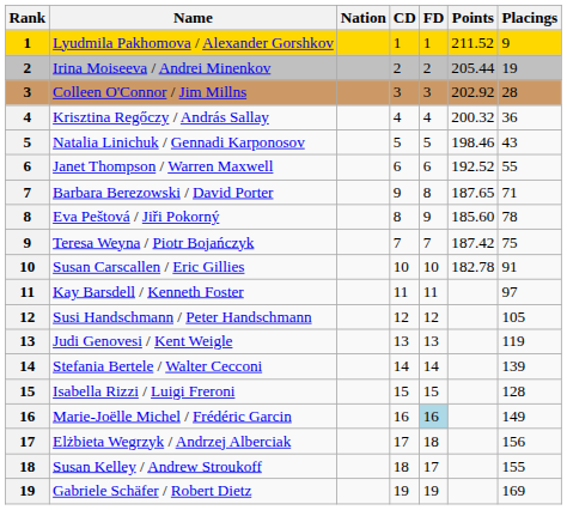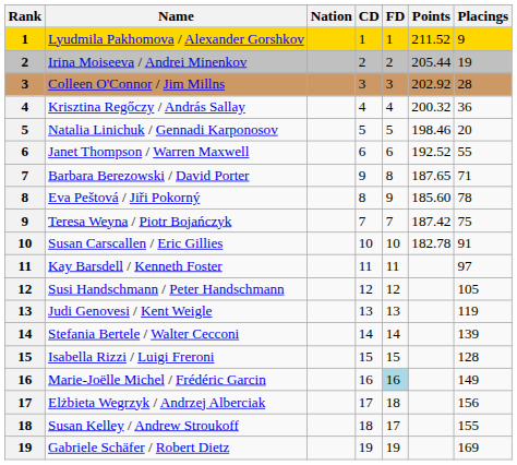 <table class="wikitable">
 <tr>
 <th>Rank</th>
 <th>Name</th>
 <th>Nation</th>
 <th>CD</th>
 <th>FD</th>
 <th>Points</th>
 <th>Placings</th>
 </tr>
 <tr bgcolor=gold>
 <td align=center><strong>1</strong></td>
 <td><a href='#'>Lyudmila Pakhomova</a> / <a href='#'>Alexander Gorshkov</a></td>
 <td></td>
 <td>1</td>
 <td>1</td>
 <td>211.52</td>
 <td>9</td>
 </tr>
 <tr bgcolor=silver>
 <td align=center><strong>2</strong></td>
 <td><a href='#'>Irina Moiseeva</a> / <a href='#'>Andrei Minenkov</a></td>
 <td></td>
 <td>2</td>
 <td>2</td>
 <td>205.44</td>
 <td>19</td>
 </tr>
 <tr bgcolor=cc9966>
 <td align=center><strong>3</strong></td>
 <td><a href='#'>Colleen O'Connor</a> / <a href='#'>Jim Millns</a></td>
 <td></td>
 <td>3</td>
 <td>3</td>
 <td>202.92</td>
 <td>28</td>
 </tr>
 <tr>
 <th>4</th>
 <td><a href='#'>Krisztina Regőczy</a> / <a href='#'>András Sallay</a></td>
 <td></td>
 <td>4</td>
 <td>4</td>
 <td>200.32</td>
 <td>36</td>
 </tr>
 <tr>
 <th>5</th>
 <td><a href='#'>Natalia Linichuk</a> / <a href='#'>Gennadi Karponosov</a></td>
 <td></td>
 <td>5</td>
 <td>5</td>
 <td>198.46</td>
-<td>43</td>
+<td>20</td>
 </tr>
 <tr>
 <th>6</th>
 <td><a href='#'>Janet Thompson</a> / <a href='#'>Warren Maxwell</a></td>
 <td></td>
 <td>6</td>
 <td>6</td>
 <td>192.52</td>
 <td>55</td>
 </tr>
 <tr>
 <th>7</th>
 <td><a href='#'>Barbara Berezowski</a> / <a href='#'>David Porter</a></td>
 <td></td>
 <td>9</td>
 <td>8</td>
 <td>187.65</td>
 <td>71</td>
 </tr>
 <tr>
 <th>8</th>
 <td><a href='#'>Eva Peštová</a> / <a href='#'>Jiři Pokorný</a></td>
 <td></td>
 <td>8</td>
 <td>9</td>
 <td>185.60</td>
 <td>78</td>
 </tr>
 <tr>
 <th>9</th>
 <td><a href='#'>Teresa Weyna</a> / <a href='#'>Piotr Bojańczyk</a></td>
 <td></td>
 <td>7</td>
 <td>7</td>
 <td>187.42</td>
 <td>75</td>
 </tr>
 <tr>
 <th>10</th>
 <td><a href='#'>Susan Carscallen</a> / <a href='#'>Eric Gillies</a></td>
 <td></td>
 <td>10</td>
 <td>10</td>
 <td>182.78</td>
 <td>91</td>
 </tr>
 <tr>
 <th>11</th>
 <td><a href='#'>Kay Barsdell</a> / <a href='#'>Kenneth Foster</a></td>
 <td></td>
 <td>11</td>
 <td>11</td>
 <td></td>
 <td>97</td>
 </tr>
 <tr>
 <th>12</th>
 <td><a href='#'>Susi Handschmann</a> / <a href='#'>Peter Handschmann</a></td>
 <td></td>
 <td>12</td>
 <td>12</td>
 <td></td>
 <td>105</td>
 </tr>
 <tr>
 <th>13</th>
 <td><a href='#'>Judi Genovesi</a> / <a href='#'>Kent Weigle</a></td>
 <td></td>
 <td>13</td>
 <td>13</td>
 <td></td>
 <td>119</td>
 </tr>
 <tr>
 <th>14</th>
 <td><a href='#'>Stefania Bertele</a> / <a href='#'>Walter Cecconi</a></td>
 <td></td>
 <td>14</td>
 <td>14</td>
 <td></td>
 <td>139</td>
 </tr>
 <tr>
 <th>15</th>
 <td><a href='#'>Isabella Rizzi</a> / <a href='#'>Luigi Freroni</a></td>
 <td></td>
 <td>15</td>
 <td>15</td>
 <td></td>
 <td>128</td>
 </tr>
 <tr>
 <th>16</th>
 <td><a href='#'>Marie-Joëlle Michel</a> / <a href='#'>Frédéric Garcin</a></td>
 <td></td>
 <td>16</td>
 <td style="background: lightblue;">16</td>
 <td></td>
 <td>149</td>
 </tr>
 <tr>
 <th>17</th>
 <td><a href='#'>Elżbieta Wegrzyk</a> / <a href='#'>Andrzej Alberciak</a></td>
 <td></td>
 <td>17</td>
 <td>18</td>
 <td></td>
 <td>156</td>
 </tr>
 <tr>
 <th>18</th>
 <td><a href='#'>Susan Kelley</a> / <a href='#'>Andrew Stroukoff</a></td>
 <td></td>
 <td>18</td>
 <td>17</td>
 <td></td>
 <td>155</td>
 </tr>
 <tr>
 <th>19</th>
 <td><a href='#'>Gabriele Schäfer</a> / <a href='#'>Robert Dietz</a></td>
 <td></td>
 <td>19</td>
 <td>19</td>
 <td></td>
 <td>169</td>
 </tr>
 </table>
